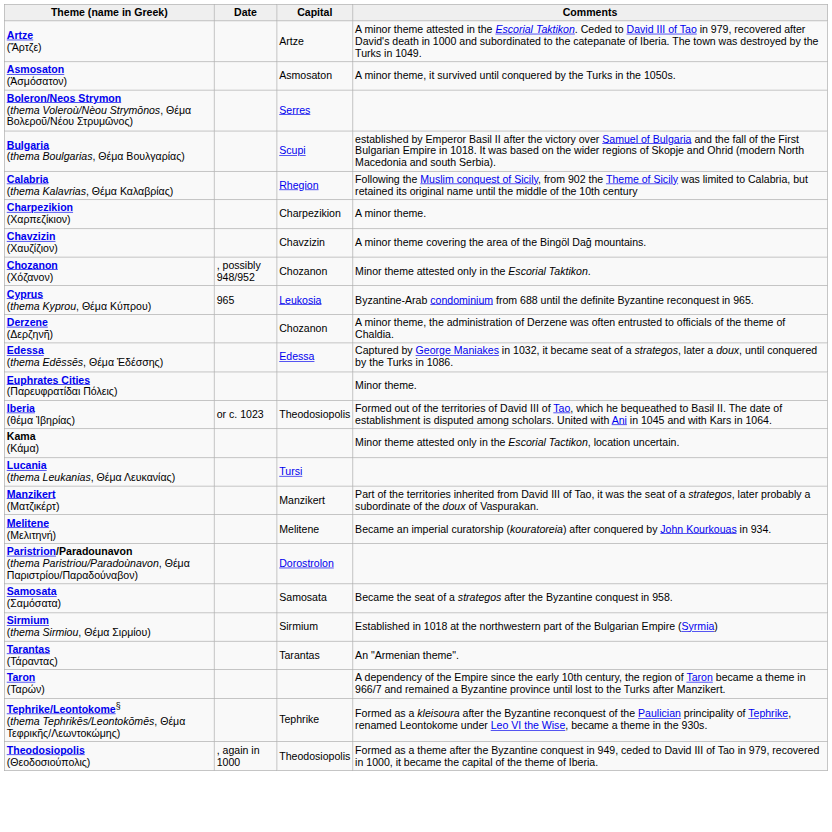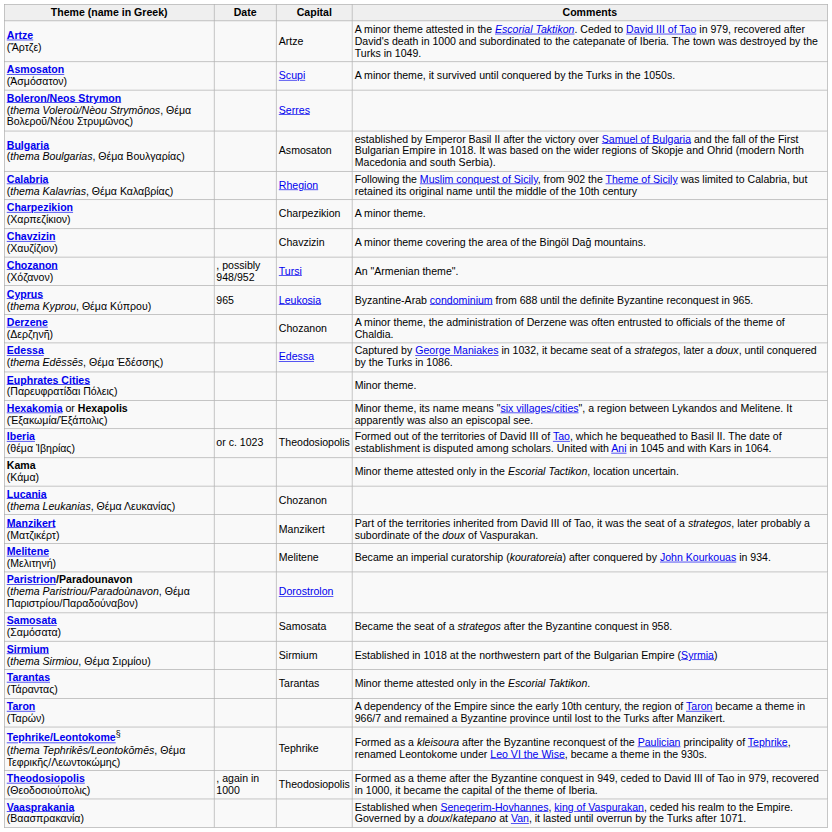 <table class="wikitable sortable">
 <tr align="centre">
 <th style="background:#efefef;">Theme (name in Greek)</th>
 <th style="background:#efefef;">Date</th>
 <th style="background:#efefef;">Capital</th>
 <th style="background:#efefef;">Comments</th>
 </tr>
 <tr align="centre">
 <td><strong><a href='#'>Artze</a></strong><br>(Ἄρτζε)</td>
 <td></td>
 <td>Artze</td>
 <td>A minor theme attested in the <em><a href='#'>Escorial Taktikon</a></em>. Ceded to <a href='#'>David III of Tao</a> in 979, recovered after David's death in 1000 and subordinated to the catepanate of Iberia. The town was destroyed by the Turks in 1049.</td>
 </tr>
 <tr align="centre">
 <td><strong><a href='#'>Asmosaton</a></strong><br>(Ἀσμόσατον)</td>
 <td></td>
-<td>Asmosaton</td>
+<td><a href='#'>Scupi</a></td>
 <td>A minor theme, it survived until conquered by the Turks in the 1050s.</td>
 </tr>
 <tr align="centre">
 <td><strong><a href='#'>Boleron/Neos Strymon</a></strong><br>(<em>thema Voleroù/Nèou Strymōnos</em>, Θέμα Βολεροῦ/Νέου Στρυμῶνος)</td>
 <td></td>
 <td><a href='#'>Serres</a></td>
 <td></td>
 </tr>
 <tr align="centre">
 <td><strong><a href='#'>Bulgaria</a></strong><br>(<em>thema Boulgarias</em>, Θέμα Βουλγαρίας)</td>
 <td></td>
-<td><a href='#'>Scupi</a></td>
+<td>Asmosaton</td>
 <td>established by Emperor Basil II after the victory over <a href='#'>Samuel of Bulgaria</a> and the fall of the First Bulgarian Empire in 1018. It was based on the wider regions of Skopje and Ohrid (modern North Macedonia and south Serbia).</td>
 </tr>
 <tr align="centre">
 <td><strong><a href='#'>Calabria</a></strong><br>(<em>thema Kalavrias</em>, Θέμα Καλαβρίας)</td>
 <td></td>
 <td><a href='#'>Rhegion</a></td>
 <td>Following the <a href='#'>Muslim conquest of Sicily</a>, from 902 the <a href='#'>Theme of Sicily</a> was limited to Calabria, but retained its original name until the middle of the 10th century</td>
 </tr>
 <tr align="centre">
 <td><strong><a href='#'>Charpezikion</a></strong><br>(Χαρπεζίκιον)</td>
 <td></td>
 <td>Charpezikion</td>
 <td>A minor theme.</td>
 </tr>
 <tr align="centre">
 <td><strong><a href='#'>Chavzizin</a></strong><br>(Χαυζίζιον)</td>
 <td></td>
 <td>Chavzizin</td>
 <td>A minor theme covering the area of the Bingöl Dağ mountains.</td>
 </tr>
 <tr align="centre">
 <td><strong><a href='#'>Chozanon</a></strong><br>(Χόζανον)</td>
 <td>, possibly 948/952</td>
-<td>Chozanon</td>
-<td>Minor theme attested only in the <em>Escorial Taktikon</em>.</td>
+<td><a href='#'>Tursi</a></td>
+<td>An "Armenian theme".</td>
 </tr>
 <tr align="centre">
 <td><strong><a href='#'>Cyprus</a></strong><br>(<em>thema Kyprou</em>, Θέμα Κύπρου)</td>
 <td>965</td>
 <td><a href='#'>Leukosia</a></td>
 <td>Byzantine-Arab <a href='#'>condominium</a> from 688 until the definite Byzantine reconquest in 965.</td>
 </tr>
 <tr align="centre">
 <td><strong><a href='#'>Derzene</a></strong><br>(Δερζηνῆ)</td>
 <td></td>
 <td>Chozanon</td>
 <td>A minor theme, the administration of Derzene was often entrusted to officials of the theme of Chaldia.</td>
 </tr>
 <tr align="centre">
 <td><strong><a href='#'>Edessa</a></strong><br>(<em>thema Edēssēs</em>, Θέμα Ἐδέσσης)</td>
 <td></td>
 <td><a href='#'>Edessa</a></td>
 <td>Captured by <a href='#'>George Maniakes</a> in 1032, it became seat of a <em>strategos</em>, later a <em>doux</em>, until conquered by the Turks in 1086.</td>
 </tr>
 <tr align="centre">
 <td><strong><a href='#'>Euphrates Cities</a></strong><br>(Παρευφρατίδαι Πόλεις)</td>
 <td></td>
 <td></td>
 <td>Minor theme.</td>
 </tr>
 <tr align="centre">
+<td><strong><a href='#'>Hexakomia</a></strong> or <strong>Hexapolis</strong><br>(Ἑξακωμία/Ἑξάπολις)</td>
+<td></td>
+<td></td>
+<td>Minor theme, its name means "<a href='#'>six villages/cities</a>", a region between Lykandos and Melitene. It apparently was also an episcopal see.</td>
+</tr>
+<tr align="centre">
 <td><strong><a href='#'>Iberia</a></strong><br>(θέμα Ἰβηρίας)</td>
 <td> or c. 1023</td>
 <td>Theodosiopolis</td>
 <td>Formed out of the territories of David III of <a href='#'>Tao</a>, which he bequeathed to Basil II. The date of establishment is disputed among scholars. United with <a href='#'>Ani</a> in 1045 and with Kars in 1064.</td>
 </tr>
 <tr align="centre">
 <td><strong>Kama</strong><br>(Κάμα)</td>
 <td></td>
 <td></td>
 <td>Minor theme attested only in the <em>Escorial Tactikon</em>, location uncertain.</td>
 </tr>
 <tr align="centre">
 <td><strong><a href='#'>Lucania</a></strong><br>(<em>thema Leukanias</em>, Θέμα Λευκανίας)</td>
 <td></td>
-<td><a href='#'>Tursi</a></td>
+<td>Chozanon</td>
 <td></td>
 </tr>
 <tr align="centre">
 <td><strong><a href='#'>Manzikert</a></strong><br>(Ματζικέρτ)</td>
 <td></td>
 <td>Manzikert</td>
 <td>Part of the territories inherited from David III of Tao, it was the seat of a <em>strategos</em>, later probably a subordinate of the <em>doux</em> of Vaspurakan.</td>
 </tr>
 <tr align="centre">
 <td><strong><a href='#'>Melitene</a></strong><br>(Μελιτηνή)</td>
 <td></td>
 <td>Melitene</td>
 <td>Became an imperial curatorship (<em>kouratoreia</em>) after conquered by <a href='#'>John Kourkouas</a> in 934.</td>
 </tr>
 <tr align="centre">
 <td><strong><a href='#'>Paristrion</a>/Paradounavon</strong><br>(<em>thema Paristriou/Paradoùnavon</em>, Θέμα Παριστρίου/Παραδούναβον)</td>
 <td></td>
 <td><a href='#'>Dorostrolon</a></td>
 <td></td>
 </tr>
 <tr align="centre">
 <td><strong><a href='#'>Samosata</a></strong><br>(Σαμόσατα)</td>
 <td></td>
 <td>Samosata</td>
 <td>Became the seat of a <em>strategos</em> after the Byzantine conquest in 958.</td>
 </tr>
 <tr align="centre">
 <td><strong><a href='#'>Sirmium</a></strong><br>(<em>thema Sirmiou</em>, Θέμα Σιρμίου)</td>
 <td></td>
 <td>Sirmium</td>
 <td>Established in 1018 at the northwestern part of the Bulgarian Empire (<a href='#'>Syrmia</a>)</td>
 </tr>
 <tr align="centre">
 <td><strong><a href='#'>Tarantas</a></strong><br>(Τάραντας)</td>
 <td></td>
 <td>Tarantas</td>
-<td>An "Armenian theme".</td>
+<td>Minor theme attested only in the <em>Escorial Taktikon</em>.</td>
 </tr>
 <tr align="centre">
 <td><strong><a href='#'>Taron</a></strong><br>(Ταρών)</td>
 <td></td>
 <td></td>
 <td>A dependency of the Empire since the early 10th century, the region of <a href='#'>Taron</a> became a theme in 966/7 and remained a Byzantine province until lost to the Turks after Manzikert.</td>
 </tr>
 <tr align="centre">
 <td><strong><a href='#'>Tephrike/Leontokome</a></strong><sup>§</sup><br>(<em>thema Tephrikēs/Leontokōmēs</em>, Θέμα Τεφρικῆς/Λεωντοκώμης)</td>
 <td></td>
 <td>Tephrike</td>
 <td>Formed as a <em>kleisoura</em> after the Byzantine reconquest of the <a href='#'>Paulician</a> principality of <a href='#'>Tephrike</a>, renamed Leontokome under <a href='#'>Leo VI the Wise</a>, became a theme in the 930s.</td>
 </tr>
 <tr align="centre">
 <td><strong><a href='#'>Theodosiopolis</a></strong><br>(Θεοδοσιούπολις)</td>
 <td>, again in 1000</td>
 <td>Theodosiopolis</td>
 <td>Formed as a theme after the Byzantine conquest in 949, ceded to David III of Tao in 979, recovered in 1000, it became the capital of the theme of Iberia.</td>
 </tr>
+<tr align="centre">
+<td><strong><a href='#'>Vaasprakania</a></strong><br>(Βαασπρακανία)</td>
+<td></td>
+<td></td>
+<td>Established when <a href='#'>Seneqerim-Hovhannes</a>, <a href='#'>king of Vaspurakan</a>, ceded his realm to the Empire. Governed by a <em>doux</em>/<em>katepano</em> at <a href='#'>Van</a>, it lasted until overrun by the Turks after 1071.</td>
+</tr>
 </table>
